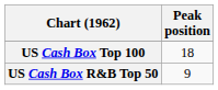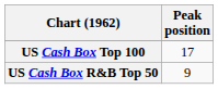 <table class="wikitable sortable plainrowheaders" style="text-align:center">
 <tr>
 <th>Chart (1962)</th>
 <th>Peak<br>position</th>
 </tr>
 <tr>
 </tr>
 <tr>
 </tr>
 <tr>
 <th scope="row">US <em><a href='#'>Cash Box</a></em> Top 100</th>
-<td>18</td>
+<td>17</td>
 </tr>
 <tr>
 <th scope="row">US <em><a href='#'>Cash Box</a></em> R&B Top 50</th>
 <td>9</td>
 </tr>
 </table>
